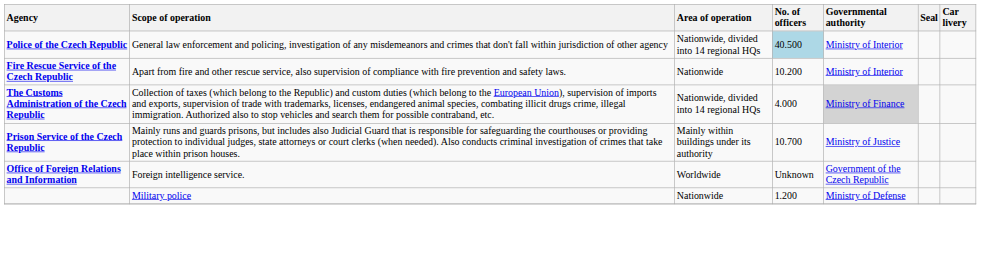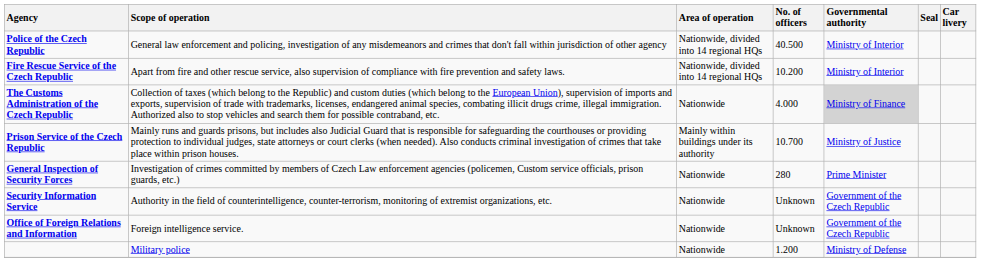 <table class="wikitable">
 <tr>
 <th style="text-align: left;">Agency</th>
 <th style="text-align: left;">Scope of operation</th>
 <th style="text-align: left;">Area of operation</th>
 <th style="text-align: left;">No. of officers</th>
 <th style="text-align: left;">Governmental authority</th>
 <th style="text-align: left;">Seal</th>
 <th style="text-align: left;">Car livery</th>
 </tr>
 <tr>
 <td><strong><a href='#'>Police of the Czech Republic</a></strong></td>
 <td>General law enforcement and policing, investigation of any misdemeanors and crimes that don't fall within jurisdiction of other agency</td>
 <td>Nationwide, divided into 14 regional HQs</td>
-<td style="background: lightblue;">40.500</td>
+<td>40.500</td>
 <td><a href='#'>Ministry of Interior</a></td>
 <td></td>
 <td></td>
 </tr>
 <tr>
 <td><strong><a href='#'>Fire Rescue Service of the Czech Republic</a></strong></td>
 <td>Apart from fire and other rescue service, also supervision of compliance with fire prevention and safety laws.</td>
-<td>Nationwide</td>
+<td>Nationwide, divided into 14 regional HQs</td>
 <td>10.200</td>
 <td><a href='#'>Ministry of Interior</a></td>
 <td></td>
 <td></td>
 </tr>
 <tr>
 <td><strong><a href='#'>The Customs Administration of the Czech Republic</a></strong></td>
 <td>Collection of taxes (which belong to the Republic) and custom duties (which belong to the <a href='#'>European Union</a>), supervision of imports and exports, supervision of trade with trademarks, licenses, endangered animal species, combating illicit drugs crime, illegal immigration. Authorized also to stop vehicles and search them for possible contraband, etc.</td>
-<td>Nationwide, divided into 14 regional HQs</td>
+<td>Nationwide</td>
 <td>4.000</td>
 <td style="background: lightgrey;"><a href='#'>Ministry of Finance</a></td>
 <td></td>
 <td></td>
 </tr>
 <tr>
 <td><strong><a href='#'>Prison Service of the Czech Republic</a></strong></td>
 <td>Mainly runs and guards prisons, but includes also Judicial Guard that is responsible for safeguarding the courthouses or providing protection to individual judges, state attorneys or court clerks (when needed). Also conducts criminal investigation of crimes that take place within prison houses.</td>
 <td>Mainly within buildings under its authority</td>
 <td>10.700</td>
 <td><a href='#'>Ministry of Justice</a></td>
 <td></td>
 <td></td>
 </tr>
 <tr>
+<td><strong><a href='#'>General Inspection of Security Forces</a></strong></td>
+<td>Investigation of crimes committed by members of Czech Law enforcement agencies (policemen, Custom service officials, prison guards, etc.)</td>
+<td>Nationwide</td>
+<td>280</td>
+<td><a href='#'>Prime Minister</a></td>
+<td></td>
+<td></td>
+</tr>
+<tr>
+<td><strong><a href='#'>Security Information Service</a></strong></td>
+<td>Authority in the field of counterintelligence, counter-terrorism, monitoring of extremist organizations, etc.</td>
+<td>Nationwide</td>
+<td>Unknown</td>
+<td><a href='#'>Government of the Czech Republic</a></td>
+<td></td>
+<td></td>
+</tr>
+<tr>
 <td><strong><a href='#'>Office of Foreign Relations and Information</a></strong></td>
 <td>Foreign intelligence service.</td>
-<td>Worldwide</td>
+<td>Nationwide</td>
 <td>Unknown</td>
 <td><a href='#'>Government of the Czech Republic</a></td>
 <td></td>
 <td></td>
 </tr>
 <tr>
 <td><strong></strong></td>
 <td><a href='#'>Military police</a></td>
 <td>Nationwide</td>
 <td>1.200</td>
 <td><a href='#'>Ministry of Defense</a></td>
 <td></td>
 <td></td>
 </tr>
 <tr>
 </tr>
 </table>
